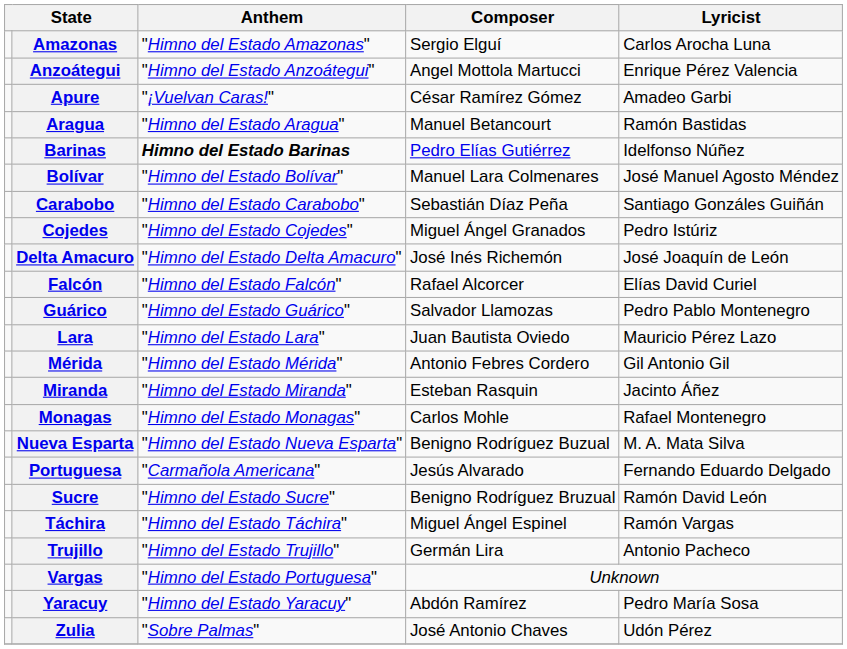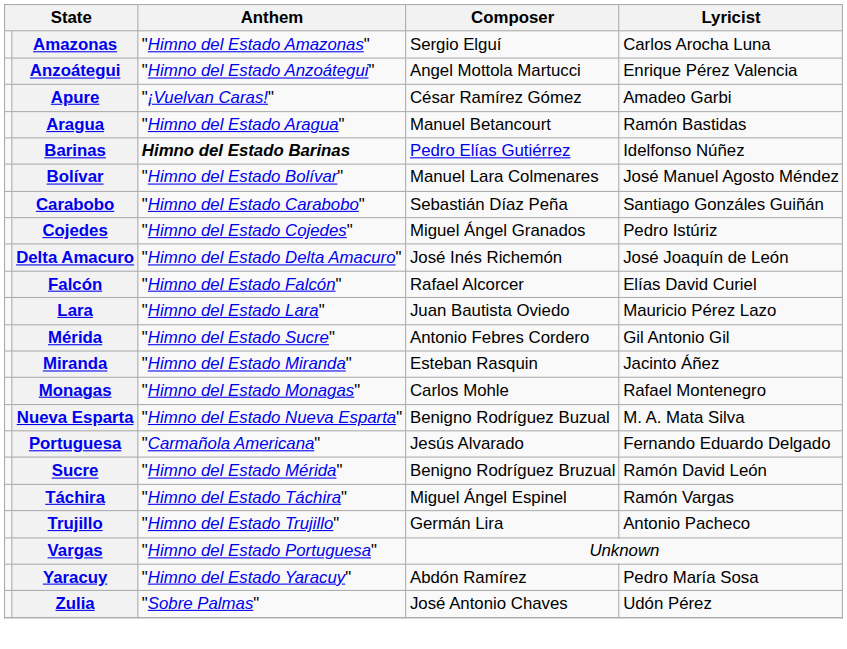 <table class="wikitable sortable">
 <tr>
 <th colspan="2">State</th>
 <th>Anthem</th>
 <th>Composer</th>
 <th>Lyricist</th>
 </tr>
 <tr>
 <td></td>
 <th><a href='#'>Amazonas</a></th>
 <td>"<em><a href='#'>Himno del Estado Amazonas</a></em>"</td>
 <td>Sergio Elguí</td>
 <td>Carlos Arocha Luna</td>
 </tr>
 <tr>
 <td></td>
 <th><a href='#'>Anzoátegui</a></th>
 <td>"<em><a href='#'>Himno del Estado Anzoátegui</a></em>"</td>
 <td>Angel Mottola Martucci</td>
 <td>Enrique Pérez Valencia</td>
 </tr>
 <tr>
 <td></td>
 <th><a href='#'>Apure</a></th>
 <td>"<em><a href='#'>¡Vuelvan Caras!</a></em>"</td>
 <td>César Ramírez Gómez</td>
 <td>Amadeo Garbi</td>
 </tr>
 <tr>
 <td></td>
 <th><a href='#'>Aragua</a></th>
 <td>"<em><a href='#'>Himno del Estado Aragua</a></em>"</td>
 <td>Manuel Betancourt</td>
 <td>Ramón Bastidas</td>
 </tr>
 <tr>
 <td></td>
 <th><a href='#'>Barinas</a></th>
 <td><strong><em>Himno del Estado Barinas</em></strong></td>
 <td><a href='#'>Pedro Elías Gutiérrez</a></td>
 <td>Idelfonso Núñez</td>
 </tr>
 <tr>
 <td></td>
 <th><a href='#'>Bolívar</a></th>
 <td>"<em><a href='#'>Himno del Estado Bolívar</a></em>"</td>
 <td>Manuel Lara Colmenares</td>
 <td>José Manuel Agosto Méndez</td>
 </tr>
 <tr>
 <td></td>
 <th><a href='#'>Carabobo</a></th>
 <td>"<em><a href='#'>Himno del Estado Carabobo</a></em>"</td>
 <td>Sebastián Díaz Peña</td>
 <td>Santiago Gonzáles Guiñán</td>
 </tr>
 <tr>
 <td></td>
 <th><a href='#'>Cojedes</a></th>
 <td>"<em><a href='#'>Himno del Estado Cojedes</a></em>"</td>
 <td>Miguel Ángel Granados</td>
 <td>Pedro Istúriz</td>
 </tr>
 <tr>
 <td></td>
 <th><a href='#'>Delta Amacuro</a></th>
 <td>"<em><a href='#'>Himno del Estado Delta Amacuro</a></em>"</td>
 <td>José Inés Richemón</td>
 <td>José Joaquín de León</td>
 </tr>
 <tr>
 <td></td>
 <th><a href='#'>Falcón</a></th>
 <td>"<em><a href='#'>Himno del Estado Falcón</a></em>"</td>
 <td>Rafael Alcorcer</td>
 <td>Elías David Curiel</td>
 </tr>
 <tr>
 <td></td>
-<th><a href='#'>Guárico</a></th>
-<td>"<em><a href='#'>Himno del Estado Guárico</a></em>"</td>
-<td>Salvador Llamozas</td>
-<td>Pedro Pablo Montenegro</td>
-</tr>
-<tr>
-<td></td>
 <th><a href='#'>Lara</a></th>
 <td>"<em><a href='#'>Himno del Estado Lara</a></em>"</td>
 <td>Juan Bautista Oviedo</td>
 <td>Mauricio Pérez Lazo</td>
 </tr>
 <tr>
 <td></td>
 <th><a href='#'>Mérida</a></th>
-<td>"<em><a href='#'>Himno del Estado Mérida</a></em>"</td>
+<td>"<em><a href='#'>Himno del Estado Sucre</a></em>"</td>
 <td>Antonio Febres Cordero</td>
 <td>Gil Antonio Gil</td>
 </tr>
 <tr>
 <td></td>
 <th><a href='#'>Miranda</a></th>
 <td>"<em><a href='#'>Himno del Estado Miranda</a></em>"</td>
 <td>Esteban Rasquin</td>
 <td>Jacinto Áñez</td>
 </tr>
 <tr>
 <td></td>
 <th><a href='#'>Monagas</a></th>
 <td>"<em><a href='#'>Himno del Estado Monagas</a></em>"</td>
 <td>Carlos Mohle</td>
 <td>Rafael Montenegro</td>
 </tr>
 <tr>
 <td></td>
 <th><a href='#'>Nueva Esparta</a></th>
 <td>"<em><a href='#'>Himno del Estado Nueva Esparta</a></em>"</td>
 <td>Benigno Rodríguez Buzual</td>
 <td>M. A. Mata Silva</td>
 </tr>
 <tr>
 <td></td>
 <th><a href='#'>Portuguesa</a></th>
 <td>"<em><a href='#'>Carmañola Americana</a></em>"</td>
 <td>Jesús Alvarado</td>
 <td>Fernando Eduardo Delgado</td>
 </tr>
 <tr>
 <td></td>
 <th><a href='#'>Sucre</a></th>
-<td>"<em><a href='#'>Himno del Estado Sucre</a></em>"</td>
+<td>"<em><a href='#'>Himno del Estado Mérida</a></em>"</td>
 <td>Benigno Rodríguez Bruzual</td>
 <td>Ramón David León</td>
 </tr>
 <tr>
 <td></td>
 <th><a href='#'>Táchira</a></th>
 <td>"<em><a href='#'>Himno del Estado Táchira</a></em>"</td>
 <td>Miguel Ángel Espinel</td>
 <td>Ramón Vargas</td>
 </tr>
 <tr>
 <td></td>
 <th><a href='#'>Trujillo</a></th>
 <td>"<em><a href='#'>Himno del Estado Trujillo</a></em>"</td>
 <td>Germán Lira</td>
 <td>Antonio Pacheco</td>
 </tr>
 <tr>
 <td></td>
 <th><a href='#'>Vargas</a></th>
 <td>"<em><a href='#'>Himno del Estado Portuguesa</a></em>"</td>
 <td colspan="2" align="center"><em>Unknown</em></td>
 </tr>
 <tr>
 <td></td>
 <th><a href='#'>Yaracuy</a></th>
 <td>"<em><a href='#'>Himno del Estado Yaracuy</a></em>"</td>
 <td>Abdón Ramírez</td>
 <td>Pedro María Sosa</td>
 </tr>
 <tr>
 <td></td>
 <th><a href='#'>Zulia</a></th>
 <td>"<em><a href='#'>Sobre Palmas</a></em>"</td>
 <td>José Antonio Chaves</td>
 <td>Udón Pérez</td>
 </tr>
 <tr>
 </tr>
 </table>
